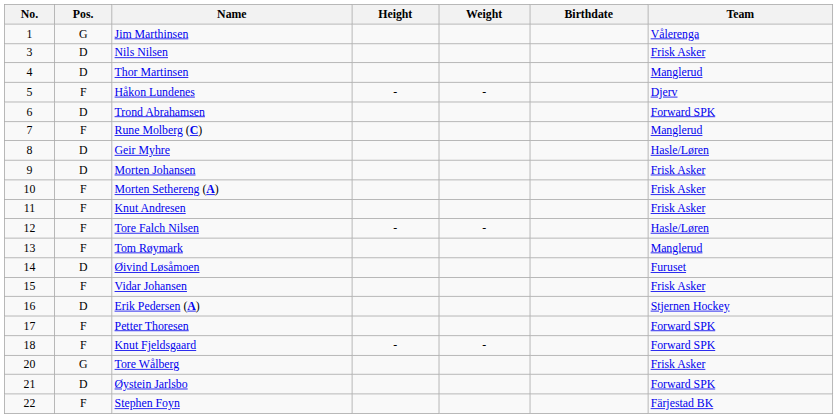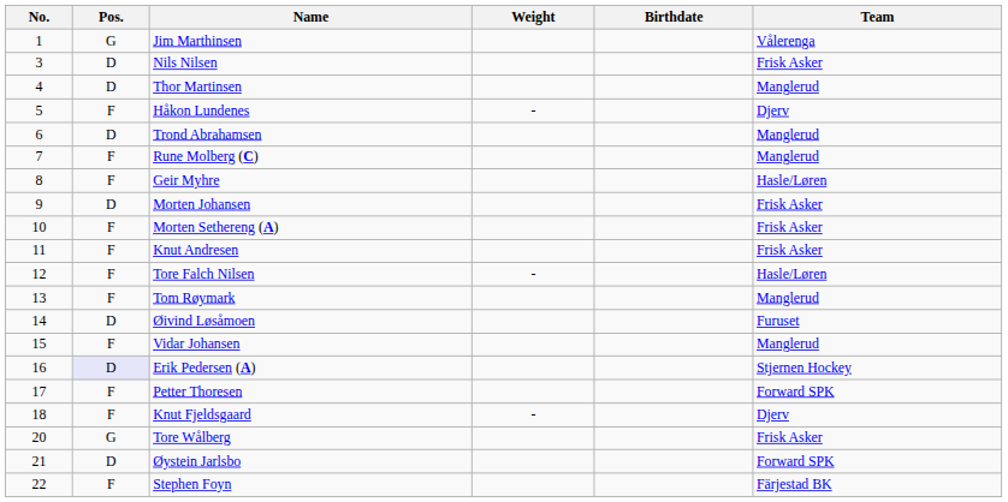 <table class="wikitable sortable" width="80%" style="font-size: 90%; text-align: center;">
 <tr>
 <th>No.</th>
 <th>Pos.</th>
 <th>Name</th>
-<th>Height</th>
 <th>Weight</th>
 <th>Birthdate</th>
 <th>Team</th>
 </tr>
 <tr>
 <td>1</td>
 <td>G</td>
 <td style="text-align:left;"><a href='#'>Jim Marthinsen</a></td>
 <td></td>
-<td></td>
 <td style="text-align:right;"></td>
 <td style="text-align:left;"> <a href='#'>Vålerenga</a></td>
 </tr>
 <tr>
 <td>3</td>
 <td>D</td>
 <td style="text-align:left;"><a href='#'>Nils Nilsen</a></td>
-<td></td>
 <td></td>
 <td style="text-align:right;"></td>
 <td style="text-align:left;"> <a href='#'>Frisk Asker</a></td>
 </tr>
 <tr>
 <td>4</td>
 <td>D</td>
 <td style="text-align:left;"><a href='#'>Thor Martinsen</a></td>
 <td></td>
-<td></td>
 <td style="text-align:right;"></td>
 <td style="text-align:left;"> <a href='#'>Manglerud</a></td>
 </tr>
 <tr>
 <td>5</td>
 <td>F</td>
 <td style="text-align:left;"><a href='#'>Håkon Lundenes</a></td>
-<td>-</td>
 <td>-</td>
 <td style="text-align:right;"></td>
 <td style="text-align:left;"> <a href='#'>Djerv</a></td>
 </tr>
 <tr>
 <td>6</td>
 <td>D</td>
 <td style="text-align:left;"><a href='#'>Trond Abrahamsen</a></td>
 <td></td>
-<td></td>
 <td style="text-align:right;"></td>
-<td style="text-align:left;"> <a href='#'>Forward SPK</a></td>
+<td style="text-align:left;"> <a href='#'>Manglerud</a></td>
 </tr>
 <tr>
 <td>7</td>
 <td>F</td>
 <td style="text-align:left;"><a href='#'>Rune Molberg</a> (<strong><a href='#'>C</a></strong>)</td>
 <td></td>
-<td></td>
 <td style="text-align:right;"></td>
 <td style="text-align:left;"> <a href='#'>Manglerud</a></td>
 </tr>
 <tr>
 <td>8</td>
-<td>D</td>
+<td>F</td>
 <td style="text-align:left;"><a href='#'>Geir Myhre</a></td>
-<td></td>
 <td></td>
 <td style="text-align:right;"></td>
 <td style="text-align:left;"> <a href='#'>Hasle/Løren</a></td>
 </tr>
 <tr>
 <td>9</td>
 <td>D</td>
 <td style="text-align:left;"><a href='#'>Morten Johansen</a></td>
 <td></td>
-<td></td>
 <td style="text-align:right;"></td>
 <td style="text-align:left;"> <a href='#'>Frisk Asker</a></td>
 </tr>
 <tr>
 <td>10</td>
 <td>F</td>
 <td style="text-align:left;"><a href='#'>Morten Sethereng</a> (<strong><a href='#'>A</a></strong>)</td>
-<td></td>
 <td></td>
 <td style="text-align:right;"></td>
 <td style="text-align:left;"> <a href='#'>Frisk Asker</a></td>
 </tr>
 <tr>
 <td>11</td>
 <td>F</td>
 <td style="text-align:left;"><a href='#'>Knut Andresen</a></td>
 <td></td>
-<td></td>
 <td style="text-align:right;"></td>
 <td style="text-align:left;"> <a href='#'>Frisk Asker</a></td>
 </tr>
 <tr>
 <td>12</td>
 <td>F</td>
 <td style="text-align:left;"><a href='#'>Tore Falch Nilsen</a></td>
-<td>-</td>
 <td>-</td>
 <td style="text-align:right;"></td>
 <td style="text-align:left;"> <a href='#'>Hasle/Løren</a></td>
 </tr>
 <tr>
 <td>13</td>
 <td>F</td>
 <td style="text-align:left;"><a href='#'>Tom Røymark</a></td>
 <td></td>
-<td></td>
 <td style="text-align:right;"></td>
 <td style="text-align:left;"> <a href='#'>Manglerud</a></td>
 </tr>
 <tr>
 <td>14</td>
 <td>D</td>
 <td style="text-align:left;"><a href='#'>Øivind Løsåmoen</a></td>
-<td></td>
 <td></td>
 <td style="text-align:right;"></td>
 <td style="text-align:left;"> <a href='#'>Furuset</a></td>
 </tr>
 <tr>
 <td>15</td>
 <td>F</td>
 <td style="text-align:left;"><a href='#'>Vidar Johansen</a></td>
 <td></td>
-<td></td>
 <td style="text-align:right;"></td>
-<td style="text-align:left;"> <a href='#'>Frisk Asker</a></td>
+<td style="text-align:left;"> <a href='#'>Manglerud</a></td>
 </tr>
 <tr>
 <td>16</td>
-<td>D</td>
+<td style="background: lavender;">D</td>
 <td style="text-align:left;"><a href='#'>Erik Pedersen</a> (<strong><a href='#'>A</a></strong>)</td>
-<td></td>
 <td></td>
 <td style="text-align:right;"></td>
 <td style="text-align:left;"> <a href='#'>Stjernen Hockey</a></td>
 </tr>
 <tr>
 <td>17</td>
 <td>F</td>
 <td style="text-align:left;"><a href='#'>Petter Thoresen</a></td>
 <td></td>
-<td></td>
 <td style="text-align:right;"></td>
 <td style="text-align:left;"> <a href='#'>Forward SPK</a></td>
 </tr>
 <tr>
 <td>18</td>
 <td>F</td>
 <td style="text-align:left;"><a href='#'>Knut Fjeldsgaard</a></td>
 <td>-</td>
-<td>-</td>
 <td style="text-align:right;"></td>
-<td style="text-align:left;"> <a href='#'>Forward SPK</a></td>
+<td style="text-align:left;"> <a href='#'>Djerv</a></td>
 </tr>
 <tr>
 <td>20</td>
 <td>G</td>
 <td style="text-align:left;"><a href='#'>Tore Wålberg</a></td>
-<td></td>
 <td></td>
 <td style="text-align:right;"></td>
 <td style="text-align:left;"> <a href='#'>Frisk Asker</a></td>
 </tr>
 <tr>
 <td>21</td>
 <td>D</td>
 <td style="text-align:left;"><a href='#'>Øystein Jarlsbo</a></td>
 <td></td>
-<td></td>
 <td style="text-align:right;"></td>
 <td style="text-align:left;"> <a href='#'>Forward SPK</a></td>
 </tr>
 <tr>
 <td>22</td>
 <td>F</td>
 <td style="text-align:left;"><a href='#'>Stephen Foyn</a></td>
 <td></td>
-<td></td>
 <td style="text-align:right;"></td>
 <td style="text-align:left;"> <a href='#'>Färjestad BK</a></td>
 </tr>
 </table>
